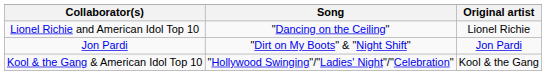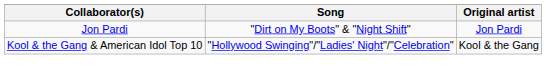 <table class="wikitable" style ="text-align:center; font-size:95%; line-height:16px;">
 <tr>
 </tr>
 <tr>
 <th>Collaborator(s)</th>
 <th>Song</th>
 <th>Original artist</th>
-</tr>
-<tr>
-<td><a href='#'>Lionel Richie</a> and American Idol Top 10</td>
-<td>"<a href='#'>Dancing on the Ceiling</a>"</td>
-<td>Lionel Richie</td>
 </tr>
 <tr>
 <td><a href='#'>Jon Pardi</a></td>
 <td>"<a href='#'>Dirt on My Boots</a>" & "<a href='#'>Night Shift</a>"</td>
 <td><a href='#'>Jon Pardi</a></td>
 </tr>
 <tr>
 <td><a href='#'>Kool & the Gang</a> & American Idol Top 10</td>
 <td>"<a href='#'>Hollywood Swinging</a>"/"<a href='#'>Ladies' Night</a>"/"<a href='#'>Celebration</a>"</td>
 <td>Kool & the Gang</td>
 </tr>
 </table>
